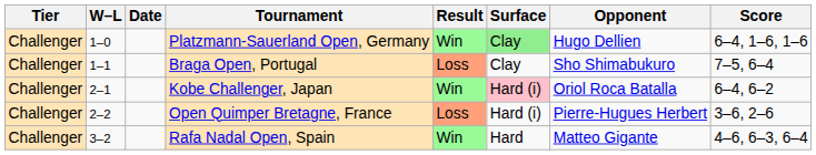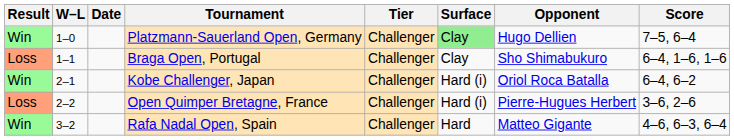 <table class="sortable wikitable">
 <tr>
-<th>Tier</th>
+<th>Result</th>
 <th class="unsortable">W–L</th>
 <th>Date</th>
 <th>Tournament</th>
-<th>Result</th>
+<th>Tier</th>
 <th>Surface</th>
 <th>Opponent</th>
 <th class="unsortable">Score</th>
 </tr>
 <tr>
-<td style="background:moccasin;">Challenger</td>
+<td bgcolor=98fb98>Win</td>
 <td><small>1–0</small></td>
 <td><a href='#'></a></td>
 <td style="background:moccasin;"><a href='#'>Platzmann-Sauerland Open</a>, Germany</td>
-<td bgcolor=98fb98>Win</td>
+<td style="background:moccasin;">Challenger</td>
 <td style="background: lightgreen;">Clay</td>
 <td> <a href='#'>Hugo Dellien</a></td>
+<td>7–5, 6–4</td>
+</tr>
+<tr>
+<td bgcolor=ffa07a>Loss</td>
+<td><small>1–1</small></td>
+<td><a href='#'></a></td>
+<td style="background:moccasin;"><a href='#'>Braga Open</a>, Portugal</td>
+<td style="background:moccasin;">Challenger</td>
+<td>Clay</td>
+<td> <a href='#'>Sho Shimabukuro</a></td>
 <td>6–4, 1–6, 1–6</td>
 </tr>
 <tr>
-<td style="background:moccasin;">Challenger</td>
-<td><small>1–1</small></td>
-<td><a href='#'></a></td>
-<td style="background:moccasin;"><a href='#'>Braga Open</a>, Portugal</td>
-<td bgcolor=ffa07a>Loss</td>
-<td>Clay</td>
-<td> <a href='#'>Sho Shimabukuro</a></td>
-<td>7–5, 6–4</td>
-</tr>
-<tr>
-<td style="background:moccasin;">Challenger</td>
+<td bgcolor=98fb98>Win</td>
 <td><small>2–1</small></td>
 <td><a href='#'></a></td>
 <td style="background:moccasin;"><a href='#'>Kobe Challenger</a>, Japan</td>
-<td bgcolor=98fb98>Win</td>
-<td style="background: pink;">Hard (i)</td>
+<td style="background:moccasin;">Challenger</td>
+<td>Hard (i)</td>
 <td> <a href='#'>Oriol Roca Batalla</a></td>
 <td>6–4, 6–2</td>
 </tr>
 <tr>
-<td style="background:moccasin;">Challenger</td>
+<td bgcolor=ffa07a>Loss</td>
 <td><small>2–2</small></td>
 <td><a href='#'></a></td>
 <td style="background:moccasin;"><a href='#'>Open Quimper Bretagne</a>, France</td>
-<td bgcolor=ffa07a>Loss</td>
+<td style="background:moccasin;">Challenger</td>
 <td>Hard (i)</td>
 <td> <a href='#'>Pierre-Hugues Herbert</a></td>
 <td>3–6, 2–6</td>
 </tr>
 <tr>
-<td style="background:moccasin;">Challenger</td>
+<td bgcolor=98fb98>Win</td>
 <td><small>3–2</small></td>
 <td><a href='#'></a></td>
 <td style="background:moccasin;"><a href='#'>Rafa Nadal Open</a>, Spain</td>
-<td bgcolor=98fb98>Win</td>
+<td style="background:moccasin;">Challenger</td>
 <td>Hard</td>
 <td> <a href='#'>Matteo Gigante</a></td>
 <td>4–6, 6–3, 6–4</td>
 </tr>
 </table>
